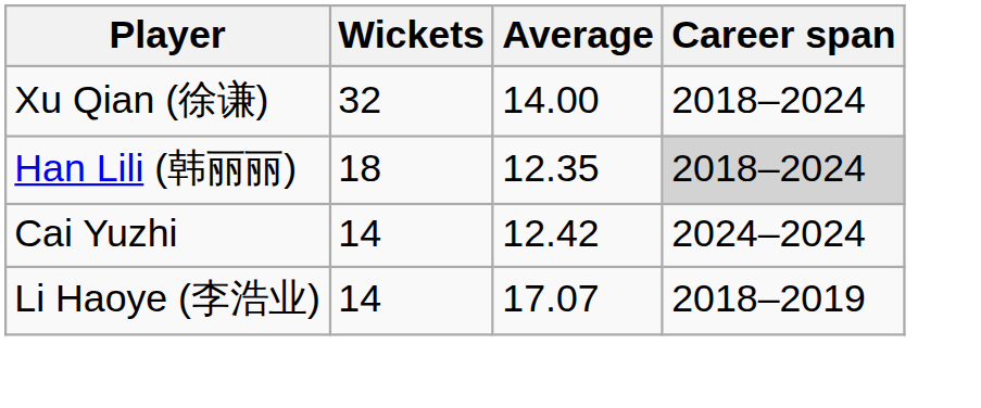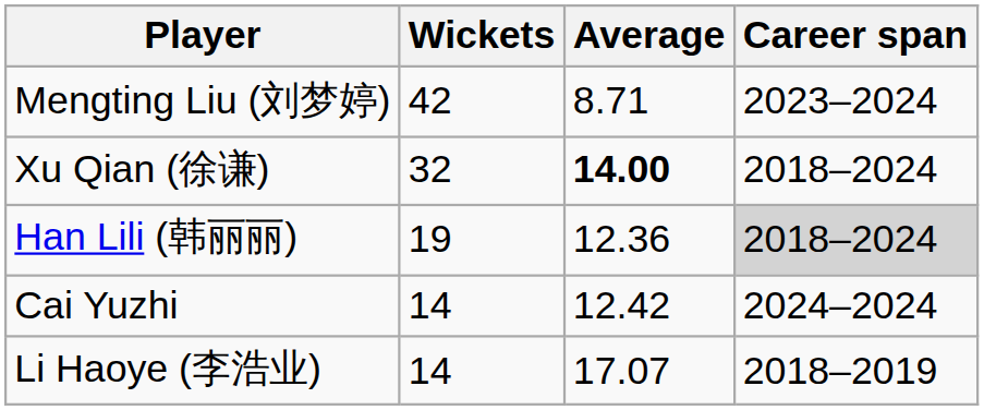 <table class="wikitable">
 <tr>
 <th>Player</th>
 <th>Wickets</th>
 <th>Average</th>
 <th>Career span</th>
 </tr>
 <tr>
+<td>Mengting Liu (刘梦婷)</td>
+<td>42</td>
+<td>8.71</td>
+<td>2023–2024</td>
+</tr>
+<tr>
 <td>Xu Qian (徐谦)</td>
 <td>32</td>
-<td>14.00</td>
+<td><strong>14.00</strong></td>
 <td>2018–2024</td>
 </tr>
 <tr>
 <td><a href='#'>Han Lili</a> (韩丽丽)</td>
-<td>18</td>
-<td>12.35</td>
+<td>19</td>
+<td>12.36</td>
 <td style="background: lightgrey;">2018–2024</td>
 </tr>
 <tr>
 <td>Cai Yuzhi</td>
 <td>14</td>
 <td>12.42</td>
 <td>2024–2024</td>
 </tr>
 <tr>
 <td>Li Haoye (李浩业)</td>
 <td>14</td>
 <td>17.07</td>
 <td>2018–2019</td>
 </tr>
 </table>
